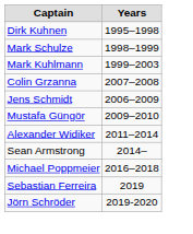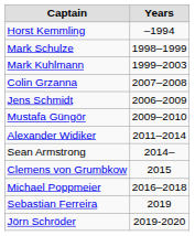 <table class=wikitable>
 <tr align=center bgcolor=#dfdfdf>
 <td><strong>Captain</strong></td>
 <td><strong>Years</strong></td>
 </tr>
 <tr align=center>
-<td align=left><a href='#'>Dirk Kuhnen</a></td>
-<td>1995–1998</td>
+<td align=left><a href='#'>Horst Kemmling</a></td>
+<td>–1994</td>
 </tr>
 <tr align=center>
 <td align=left><a href='#'>Mark Schulze</a></td>
 <td>1998–1999</td>
 </tr>
 <tr align=center>
 <td align=left><a href='#'>Mark Kuhlmann</a></td>
 <td>1999–2003</td>
 </tr>
 <tr align=center>
 <td align=left><a href='#'>Colin Grzanna</a></td>
 <td>2007–2008</td>
 </tr>
 <tr align=center>
 <td align=left><a href='#'>Jens Schmidt</a></td>
 <td>2006–2009</td>
 </tr>
 <tr align=center>
 <td align=left><a href='#'>Mustafa Güngör</a></td>
 <td>2009–2010</td>
 </tr>
 <tr align=center>
 <td align=left><a href='#'>Alexander Widiker</a></td>
 <td>2011–2014</td>
 </tr>
 <tr align=center>
 <td align=left>Sean Armstrong</td>
 <td>2014–</td>
 </tr>
 <tr align=center>
+<td align=left><a href='#'>Clemens von Grumbkow</a></td>
+<td>2015</td>
+</tr>
+<tr align=center>
 <td align=left><a href='#'>Michael Poppmeier</a></td>
 <td>2016–2018</td>
 </tr>
 <tr align=center>
 <td align=left><a href='#'>Sebastian Ferreira</a></td>
 <td>2019</td>
 </tr>
 <tr align=center>
 <td align=left><a href='#'>Jörn Schröder</a></td>
 <td>2019-2020</td>
 </tr>
 </table>
